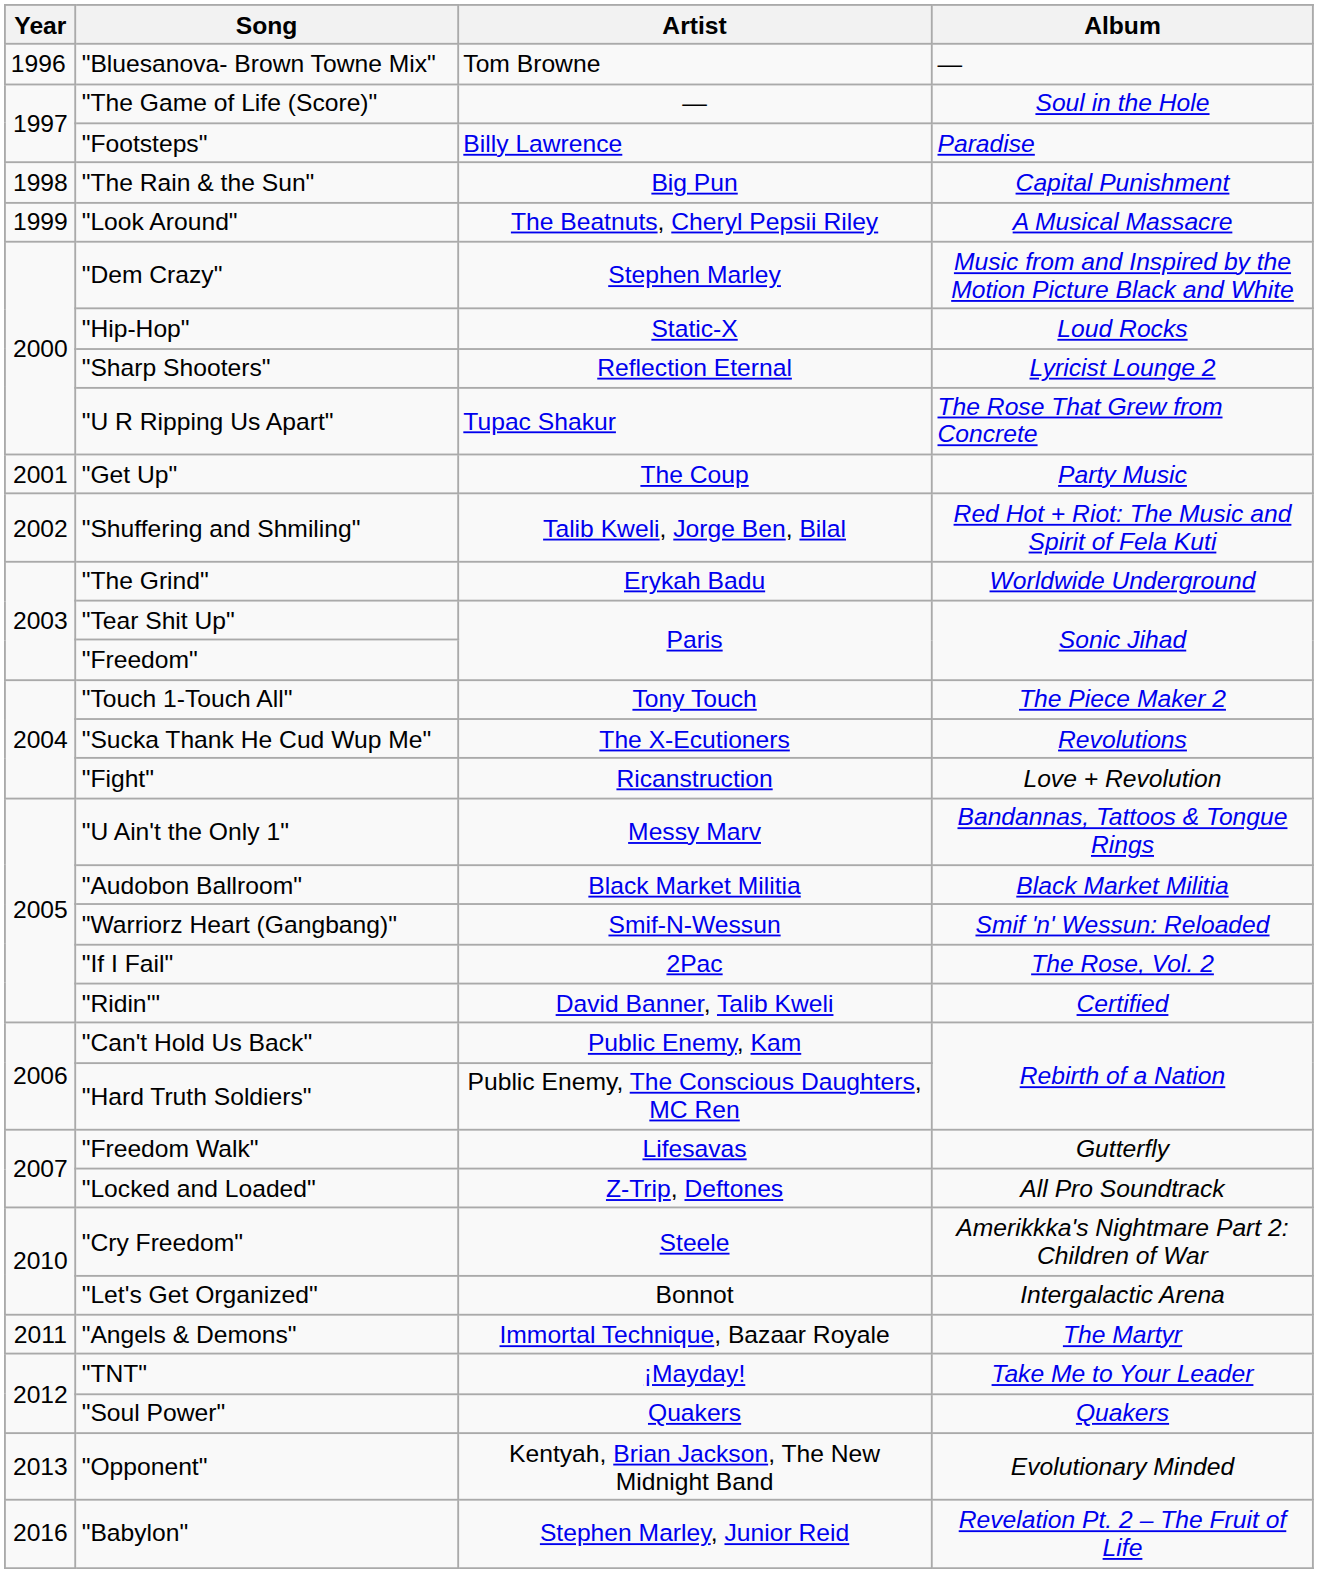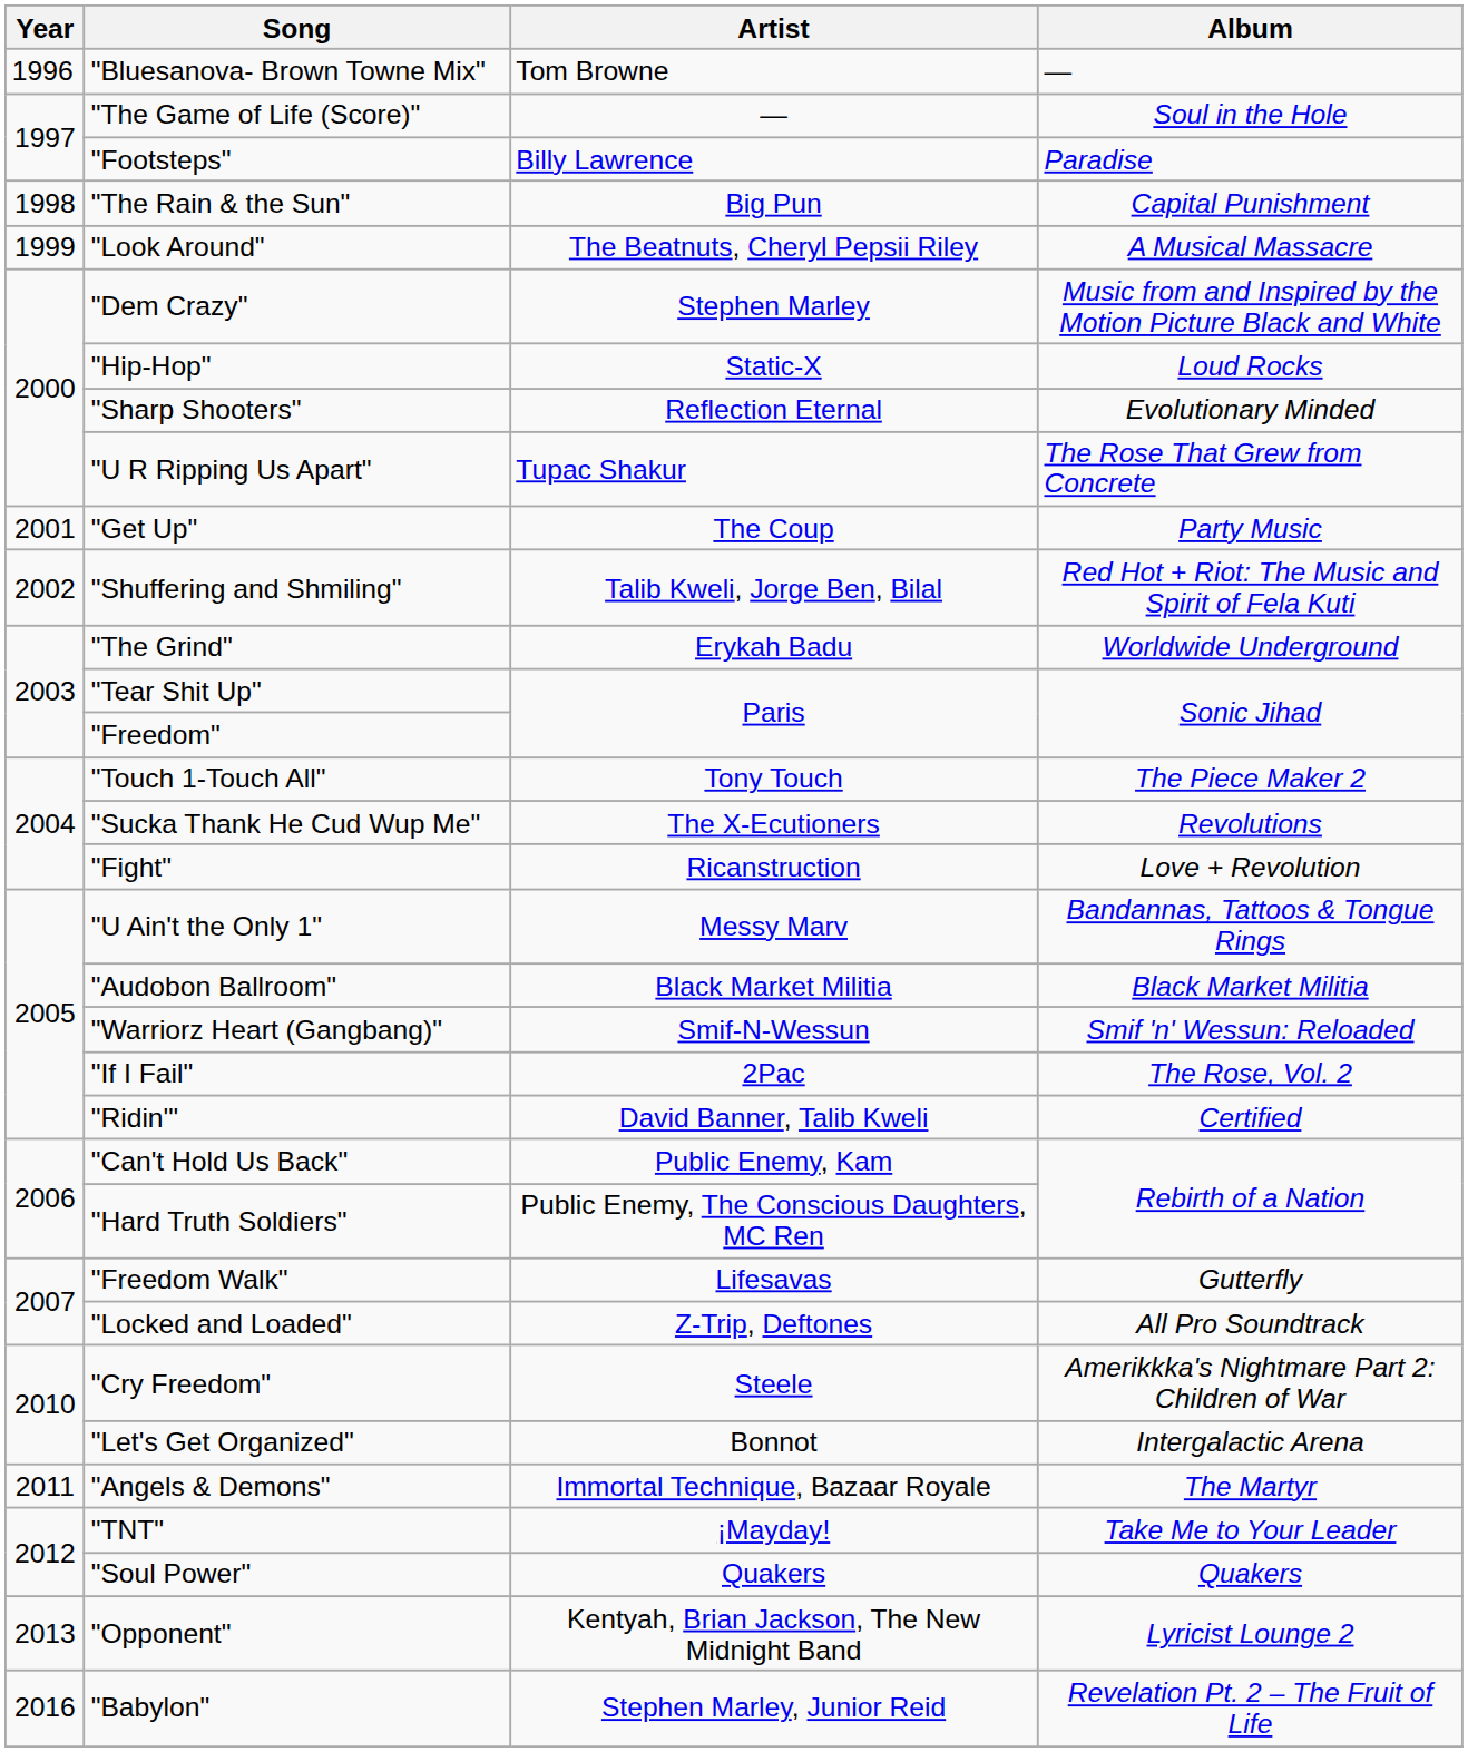 <table class="wikitable" style="font-size: 10pt">
 <tr>
 <th style="width:32px;">Year</th>
 <th style="width:200px;">Song</th>
 <th style="width:250px;">Artist</th>
 <th style="width:200px;">Album</th>
 </tr>
 <tr>
 <td>1996</td>
 <td>"Bluesanova- Brown Towne Mix"</td>
 <td>Tom Browne</td>
 <td>—</td>
 </tr>
 <tr>
 <td rowspan="2" align="center">1997</td>
 <td>"The Game of Life (Score)"</td>
 <td style="text-align:center;">—</td>
 <td style="text-align:center;"><em><a href='#'>Soul in the Hole</a></em></td>
 </tr>
 <tr>
 <td>"Footsteps"</td>
 <td><a href='#'>Billy Lawrence</a></td>
 <td><a href='#'><em>Paradise</em></a></td>
 </tr>
 <tr>
 <td align="center">1998</td>
 <td>"The Rain & the Sun"</td>
 <td style="text-align:center;"><a href='#'>Big Pun</a></td>
 <td style="text-align:center;"><em><a href='#'>Capital Punishment</a></em></td>
 </tr>
 <tr>
 <td align="center">1999</td>
 <td>"Look Around"</td>
 <td style="text-align:center;"><a href='#'>The Beatnuts</a>, <a href='#'>Cheryl Pepsii Riley</a></td>
 <td style="text-align:center;"><em><a href='#'>A Musical Massacre</a></em></td>
 </tr>
 <tr>
 <td rowspan="4" align="center">2000</td>
 <td>"Dem Crazy"</td>
 <td style="text-align:center;"><a href='#'>Stephen Marley</a></td>
 <td style="text-align:center;"><em><a href='#'>Music from and Inspired by the Motion Picture Black and White</a></em></td>
 </tr>
 <tr>
 <td>"Hip-Hop"</td>
 <td style="text-align:center;"><a href='#'>Static-X</a></td>
 <td style="text-align:center;"><em><a href='#'>Loud Rocks</a></em></td>
 </tr>
 <tr>
 <td>"Sharp Shooters"</td>
 <td style="text-align:center;"><a href='#'>Reflection Eternal</a></td>
-<td style="text-align:center;"><em><a href='#'>Lyricist Lounge 2</a></em></td>
+<td style="text-align:center;"><em>Evolutionary Minded</em></td>
 </tr>
 <tr>
 <td>"U R Ripping Us Apart"</td>
 <td><a href='#'>Tupac Shakur</a></td>
 <td><a href='#'><em>The Rose That Grew from Concrete</em></a></td>
 </tr>
 <tr>
 <td align="center">2001</td>
 <td>"Get Up"</td>
 <td style="text-align:center;"><a href='#'>The Coup</a></td>
 <td style="text-align:center;"><em><a href='#'>Party Music</a></em></td>
 </tr>
 <tr>
 <td align="center">2002</td>
 <td>"Shuffering and Shmiling"</td>
 <td style="text-align:center;"><a href='#'>Talib Kweli</a>, <a href='#'>Jorge Ben</a>, <a href='#'>Bilal</a></td>
 <td style="text-align:center;"><em><a href='#'>Red Hot + Riot: The Music and Spirit of Fela Kuti</a></em></td>
 </tr>
 <tr>
 <td rowspan="3" align="center">2003</td>
 <td>"The Grind"</td>
 <td style="text-align:center;"><a href='#'>Erykah Badu</a></td>
 <td style="text-align:center;"><em><a href='#'>Worldwide Underground</a></em></td>
 </tr>
 <tr>
 <td>"Tear Shit Up"</td>
 <td rowspan="2" style="text-align:center;"><a href='#'>Paris</a></td>
 <td rowspan="2" style="text-align:center;"><em><a href='#'>Sonic Jihad</a></em></td>
 </tr>
 <tr>
 <td>"Freedom"</td>
 </tr>
 <tr>
 <td rowspan="3" align="center">2004</td>
 <td>"Touch 1-Touch All"</td>
 <td style="text-align:center;"><a href='#'>Tony Touch</a></td>
 <td style="text-align:center;"><em><a href='#'>The Piece Maker 2</a></em></td>
 </tr>
 <tr>
 <td>"Sucka Thank He Cud Wup Me"</td>
 <td style="text-align:center;"><a href='#'>The X-Ecutioners</a></td>
 <td style="text-align:center;"><em><a href='#'>Revolutions</a></em></td>
 </tr>
 <tr>
 <td>"Fight"</td>
 <td style="text-align:center;"><a href='#'>Ricanstruction</a></td>
 <td style="text-align:center;"><em>Love + Revolution</em></td>
 </tr>
 <tr>
 <td rowspan="5" align="center">2005</td>
 <td>"U Ain't the Only 1"</td>
 <td style="text-align:center;"><a href='#'>Messy Marv</a></td>
 <td style="text-align:center;"><em><a href='#'>Bandannas, Tattoos & Tongue Rings</a></em></td>
 </tr>
 <tr>
 <td>"Audobon Ballroom"</td>
 <td style="text-align:center;"><a href='#'>Black Market Militia</a></td>
 <td style="text-align:center;"><em><a href='#'>Black Market Militia</a></em></td>
 </tr>
 <tr>
 <td>"Warriorz Heart (Gangbang)"</td>
 <td style="text-align:center;"><a href='#'>Smif-N-Wessun</a></td>
 <td style="text-align:center;"><em><a href='#'>Smif 'n' Wessun: Reloaded</a></em></td>
 </tr>
 <tr>
 <td>"If I Fail"</td>
 <td style="text-align:center;"><a href='#'>2Pac</a></td>
 <td style="text-align:center;"><em><a href='#'>The Rose, Vol. 2</a></em></td>
 </tr>
 <tr>
 <td>"Ridin'"</td>
 <td style="text-align:center;"><a href='#'>David Banner</a>, <a href='#'>Talib Kweli</a></td>
 <td style="text-align:center;"><em><a href='#'>Certified</a></em></td>
 </tr>
 <tr>
 <td rowspan="2" align="center">2006</td>
 <td>"Can't Hold Us Back"</td>
 <td style="text-align:center;"><a href='#'>Public Enemy</a>, <a href='#'>Kam</a></td>
 <td rowspan="2" style="text-align:center;"><em><a href='#'>Rebirth of a Nation</a></em></td>
 </tr>
 <tr>
 <td>"Hard Truth Soldiers"</td>
 <td style="text-align:center;">Public Enemy, <a href='#'>The Conscious Daughters</a>, <a href='#'>MC Ren</a></td>
 </tr>
 <tr>
 <td rowspan="2" style="text-align:center;">2007</td>
 <td>"Freedom Walk"</td>
 <td style="text-align:center;"><a href='#'>Lifesavas</a></td>
 <td style="text-align:center;"><em>Gutterfly</em></td>
 </tr>
 <tr>
 <td>"Locked and Loaded"</td>
 <td style="text-align:center;"><a href='#'>Z-Trip</a>, <a href='#'>Deftones</a></td>
 <td style="text-align:center;"><em>All Pro Soundtrack</em></td>
 </tr>
 <tr>
 <td rowspan="2" align="center">2010</td>
 <td>"Cry Freedom"</td>
 <td style="text-align:center;"><a href='#'>Steele</a></td>
 <td style="text-align:center;"><em>Amerikkka's Nightmare Part 2: Children of War</em></td>
 </tr>
 <tr>
 <td>"Let's Get Organized"</td>
 <td style="text-align:center;">Bonnot</td>
 <td style="text-align:center;"><em>Intergalactic Arena</em></td>
 </tr>
 <tr>
 <td style="text-align:center;">2011</td>
 <td>"Angels & Demons"</td>
 <td style="text-align:center;"><a href='#'>Immortal Technique</a>, Bazaar Royale</td>
 <td style="text-align:center;"><em><a href='#'>The Martyr</a></em></td>
 </tr>
 <tr>
 <td rowspan="2" style="text-align:center;">2012</td>
 <td>"TNT"</td>
 <td style="text-align:center;"><a href='#'>¡Mayday!</a></td>
 <td style="text-align:center;"><em><a href='#'>Take Me to Your Leader</a></em></td>
 </tr>
 <tr>
 <td>"Soul Power"</td>
 <td style="text-align:center;"><a href='#'>Quakers</a></td>
 <td style="text-align:center;"><em><a href='#'>Quakers</a></em></td>
 </tr>
 <tr>
 <td style="text-align:center;">2013</td>
 <td>"Opponent"</td>
 <td style="text-align:center;">Kentyah, <a href='#'>Brian Jackson</a>, The New Midnight Band</td>
-<td style="text-align:center;"><em>Evolutionary Minded</em></td>
+<td style="text-align:center;"><em><a href='#'>Lyricist Lounge 2</a></em></td>
 </tr>
 <tr>
 <td style="text-align:center;">2016</td>
 <td>"Babylon"</td>
 <td style="text-align:center;"><a href='#'>Stephen Marley</a>, <a href='#'>Junior Reid</a></td>
 <td style="text-align:center;"><em><a href='#'>Revelation Pt. 2 – The Fruit of Life</a></em></td>
 </tr>
 </table>
